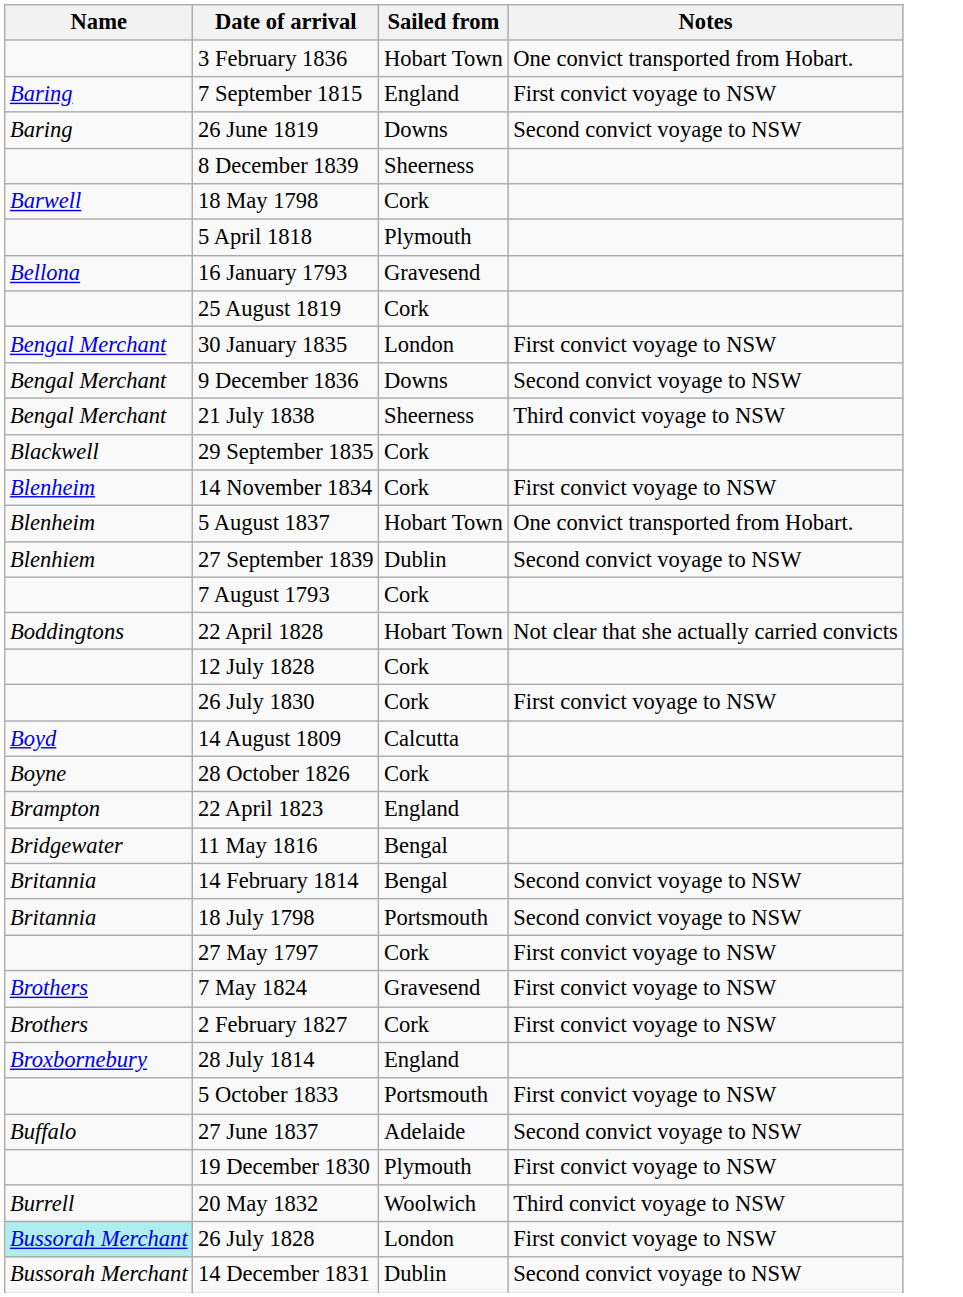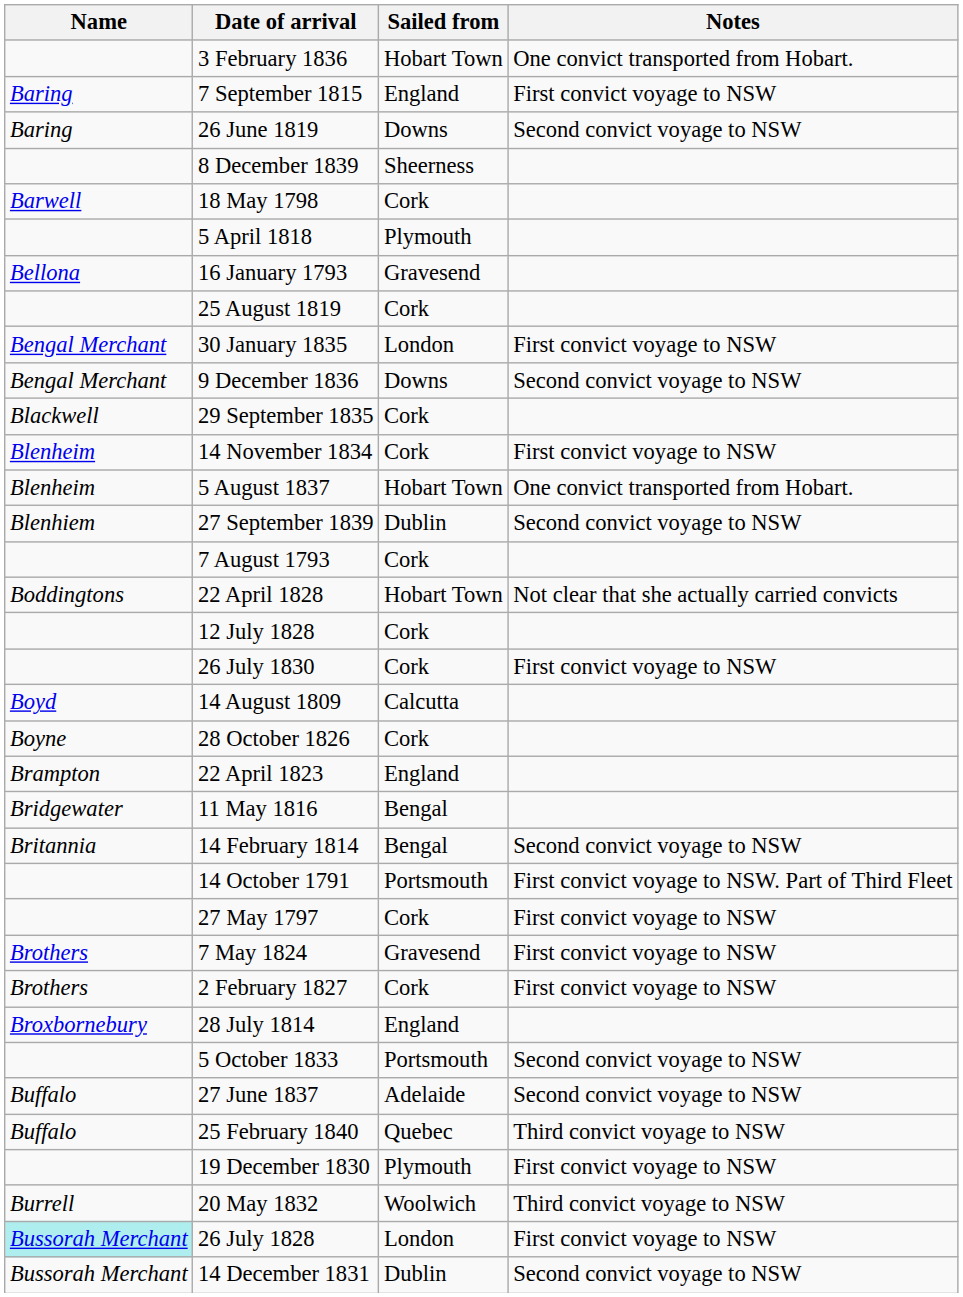 <table class="wikitable sortable" border="1">
 <tr>
 <th>Name</th>
 <th>Date of arrival</th>
 <th>Sailed from</th>
 <th>Notes</th>
 </tr>
 <tr>
 <td></td>
 <td>3 February 1836</td>
 <td>Hobart Town</td>
 <td>One convict transported from Hobart.</td>
 </tr>
 <tr>
 <td><em><a href='#'>Baring</a></em></td>
 <td>7 September 1815</td>
 <td>England</td>
 <td>First convict voyage to NSW</td>
 </tr>
 <tr>
 <td><em>Baring</em></td>
 <td>26 June 1819</td>
 <td>Downs</td>
 <td>Second convict voyage to NSW</td>
 </tr>
 <tr>
 <td></td>
 <td>8 December 1839</td>
 <td>Sheerness</td>
 <td></td>
 </tr>
 <tr>
 <td><em><a href='#'>Barwell</a></em></td>
 <td>18 May 1798</td>
 <td>Cork</td>
 <td></td>
 </tr>
 <tr>
 <td></td>
 <td>5 April 1818</td>
 <td>Plymouth</td>
 <td></td>
 </tr>
 <tr>
 <td><em><a href='#'>Bellona</a></em></td>
 <td>16 January 1793</td>
 <td>Gravesend</td>
 <td></td>
 </tr>
 <tr>
 <td></td>
 <td>25 August 1819</td>
 <td>Cork</td>
 <td></td>
 </tr>
 <tr>
 <td><em><a href='#'>Bengal Merchant</a></em></td>
 <td>30 January 1835</td>
 <td>London</td>
 <td>First convict voyage to NSW</td>
 </tr>
 <tr>
 <td><em>Bengal Merchant</em></td>
 <td>9 December 1836</td>
 <td>Downs</td>
 <td>Second convict voyage to NSW</td>
-</tr>
-<tr>
-<td><em>Bengal Merchant</em></td>
-<td>21 July 1838</td>
-<td>Sheerness</td>
-<td>Third convict voyage to NSW</td>
 </tr>
 <tr>
 <td><em>Blackwell</em></td>
 <td>29 September 1835</td>
 <td>Cork</td>
 <td></td>
 </tr>
 <tr>
 <td><em><a href='#'>Blenheim</a></em></td>
 <td>14 November 1834</td>
 <td>Cork</td>
 <td>First convict voyage to NSW</td>
 </tr>
 <tr>
 <td><em>Blenheim</em></td>
 <td>5 August 1837</td>
 <td>Hobart Town</td>
 <td>One convict transported from Hobart.</td>
 </tr>
 <tr>
 <td><em>Blenhiem</em></td>
 <td>27 September 1839</td>
 <td>Dublin</td>
 <td>Second convict voyage to NSW</td>
 </tr>
 <tr>
 <td></td>
 <td>7 August 1793</td>
 <td>Cork</td>
 <td></td>
 </tr>
 <tr>
 <td><em>Boddingtons</em></td>
 <td>22 April 1828</td>
 <td>Hobart Town</td>
 <td>Not clear that she actually carried convicts</td>
 </tr>
 <tr>
 <td></td>
 <td>12 July 1828</td>
 <td>Cork</td>
 <td></td>
 </tr>
 <tr>
 <td></td>
 <td>26 July 1830</td>
 <td>Cork</td>
 <td>First convict voyage to NSW</td>
 </tr>
 <tr>
 <td><em><a href='#'>Boyd</a></em></td>
 <td>14 August 1809</td>
 <td>Calcutta</td>
 <td></td>
 </tr>
 <tr>
 <td><em>Boyne</em></td>
 <td>28 October 1826</td>
 <td>Cork</td>
 <td></td>
 </tr>
 <tr>
 <td><em>Brampton</em></td>
 <td>22 April 1823</td>
 <td>England</td>
 <td></td>
 </tr>
 <tr>
 <td><em>Bridgewater</em></td>
 <td>11 May 1816</td>
 <td>Bengal</td>
 <td></td>
 </tr>
 <tr>
 <td><em>Britannia</em></td>
 <td>14 February 1814</td>
 <td>Bengal</td>
 <td>Second convict voyage to NSW</td>
 </tr>
 <tr>
-<td><em>Britannia</em></td>
-<td>18 July 1798</td>
+<td></td>
+<td>14 October 1791</td>
 <td>Portsmouth</td>
-<td>Second convict voyage to NSW</td>
+<td>First convict voyage to NSW. Part of Third Fleet</td>
 </tr>
 <tr>
 <td></td>
 <td>27 May 1797</td>
 <td>Cork</td>
 <td>First convict voyage to NSW</td>
 </tr>
 <tr>
 <td><a href='#'><em>Brothers</em></a></td>
 <td>7 May 1824</td>
 <td>Gravesend</td>
 <td>First convict voyage to NSW</td>
 </tr>
 <tr>
 <td><em>Brothers</em></td>
 <td>2 February 1827</td>
 <td>Cork</td>
 <td>First convict voyage to NSW</td>
 </tr>
 <tr>
 <td><em><a href='#'>Broxbornebury</a></em></td>
 <td>28 July 1814</td>
 <td>England</td>
 <td></td>
 </tr>
 <tr>
 <td></td>
 <td>5 October 1833</td>
 <td>Portsmouth</td>
-<td>First convict voyage to NSW</td>
+<td>Second convict voyage to NSW</td>
 </tr>
 <tr>
 <td><em>Buffalo</em></td>
 <td>27 June 1837</td>
 <td>Adelaide</td>
 <td>Second convict voyage to NSW</td>
+</tr>
+<tr>
+<td><em>Buffalo</em></td>
+<td>25 February 1840</td>
+<td>Quebec</td>
+<td>Third convict voyage to NSW</td>
 </tr>
 <tr>
 <td></td>
 <td>19 December 1830</td>
 <td>Plymouth</td>
 <td>First convict voyage to NSW</td>
 </tr>
 <tr>
 <td><em>Burrell</em></td>
 <td>20 May 1832</td>
 <td>Woolwich</td>
 <td>Third convict voyage to NSW</td>
 </tr>
 <tr>
 <td style="background: paleturquoise;"><a href='#'><em>Bussorah Merchant</em></a></td>
 <td>26 July 1828</td>
 <td>London</td>
 <td>First convict voyage to NSW</td>
 </tr>
 <tr>
 <td><em>Bussorah Merchant</em></td>
 <td>14 December 1831</td>
 <td>Dublin</td>
 <td>Second convict voyage to NSW</td>
 </tr>
 </table>
